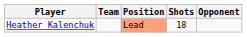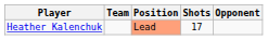 <table class="wikitable sortable">
 <tr>
 <th>Player</th>
 <th>Team</th>
 <th>Position</th>
 <th>Shots</th>
 <th>Opponent</th>
 </tr>
 <tr>
 <td><a href='#'>Heather Kalenchuk</a></td>
 <td></td>
 <td data-sort-value="1" style="background: lightsalmon;">Lead</td>
-<td style="text-align:center;">18</td>
+<td style="text-align:center;">17</td>
 <td></td>
 </tr>
 </table>
